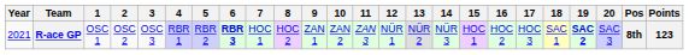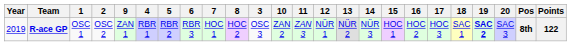 <table class="wikitable" style="text-align:center; font-size:85%">
 <tr>
 <th>Year</th>
 <th>Team</th>
 <th>1</th>
 <th>2</th>
-<th>3</th>
+<th>9</th>
 <th>4</th>
 <th>5</th>
 <th>6</th>
 <th>7</th>
 <th>8</th>
-<th>9</th>
+<th>3</th>
 <th>10</th>
 <th>11</th>
 <th>12</th>
 <th>13</th>
 <th>14</th>
 <th>15</th>
 <th>16</th>
 <th>17</th>
 <th>18</th>
 <th>19</th>
 <th>20</th>
 <th>Pos</th>
 <th>Points</th>
 </tr>
 <tr>
-<td><a href='#'>2021</a></td>
+<td><a href='#'>2019</a></td>
 <th nowrap><a href='#'>R-ace GP</a></th>
 <td><a href='#'>OSC<br>1</a></td>
 <td><a href='#'>OSC<br>2</a></td>
-<td><a href='#'>OSC<br>3</a></td>
+<td style="background:#DFFFDF;"><a href='#'>ZAN<br>1</a><br></td>
 <td style="background:#CFCFFF;"><a href='#'>RBR<br>1</a><br></td>
 <td style="background:#CFCFFF;"><a href='#'>RBR<br>2</a><br></td>
-<td style="background:#DFFFDF;"><strong><a href='#'>RBR<br>3</a><br></strong></td>
+<td style="background:#DFFFDF;"><a href='#'>RBR<br>3</a><br></td>
 <td style="background:#DFFFDF;"><a href='#'>HOC<br>1</a><br></td>
 <td style="background:#EFCFFF;"><a href='#'>HOC<br>2</a><br></td>
-<td style="background:#DFFFDF;"><a href='#'>ZAN<br>1</a><br></td>
+<td><a href='#'>OSC<br>3</a></td>
 <td style="background:#DFFFDF;"><a href='#'>ZAN<br>2</a><br></td>
 <td style="background:#DFFFDF;"><em><a href='#'>ZAN<br>3</a></em><br></td>
 <td style="background:#DFFFDF;"><a href='#'>NÜR<br>1</a><br></td>
 <td style="background:#DFDFDF;"><a href='#'>NÜR<br>2</a><br></td>
 <td style="background:#DFFFDF;"><a href='#'>NÜR<br>3</a><br></td>
 <td style="background:#EFCFFF;"><a href='#'>HOC<br>1</a><br></td>
 <td style="background:#DFFFDF;"><a href='#'>HOC<br>2</a><br></td>
 <td style="background:#DFFFDF;"><a href='#'>HOC<br>3</a><br></td>
 <td style="background:#FFFFBF;"><a href='#'>SAC<br>1</a><br></td>
 <td style="background:#DFFFDF;"><strong><a href='#'>SAC<br>2</a><br></strong></td>
 <td style="background:#CFCFFF;"><a href='#'>SAC<br>3</a><br></td>
 <th>8th</th>
-<th>123</th>
+<th>122</th>
 </tr>
 </table>
